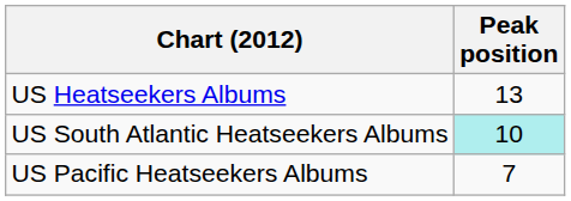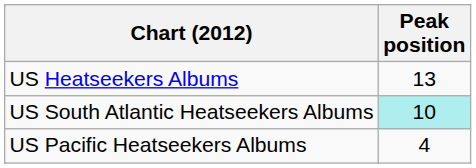 <table class="wikitable sortable">
 <tr>
 <th>Chart (2012)</th>
 <th>Peak<br>position</th>
 </tr>
 <tr>
 <td>US <a href='#'>Heatseekers Albums</a></td>
 <td align="center">13</td>
 </tr>
 <tr>
 <td>US South Atlantic Heatseekers Albums</td>
 <td align="center" style="background: paleturquoise;">10</td>
 </tr>
 <tr>
 <td>US Pacific Heatseekers Albums</td>
-<td align="center">7</td>
+<td align="center">4</td>
 </tr>
 </table>
